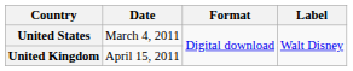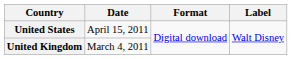 <table class="wikitable plainrowheaders">
 <tr>
 <th scope="col">Country</th>
 <th scope="col">Date</th>
 <th scope="col">Format</th>
 <th scope="col">Label</th>
 </tr>
 <tr>
 <th scope="row">United States</th>
-<td>March 4, 2011</td>
+<td>April 15, 2011</td>
 <td rowspan="2"><a href='#'>Digital download</a></td>
 <td rowspan="2"><a href='#'>Walt Disney</a></td>
 </tr>
 <tr>
 <th scope="row">United Kingdom</th>
-<td>April 15, 2011</td>
+<td>March 4, 2011</td>
 </tr>
 </table>
